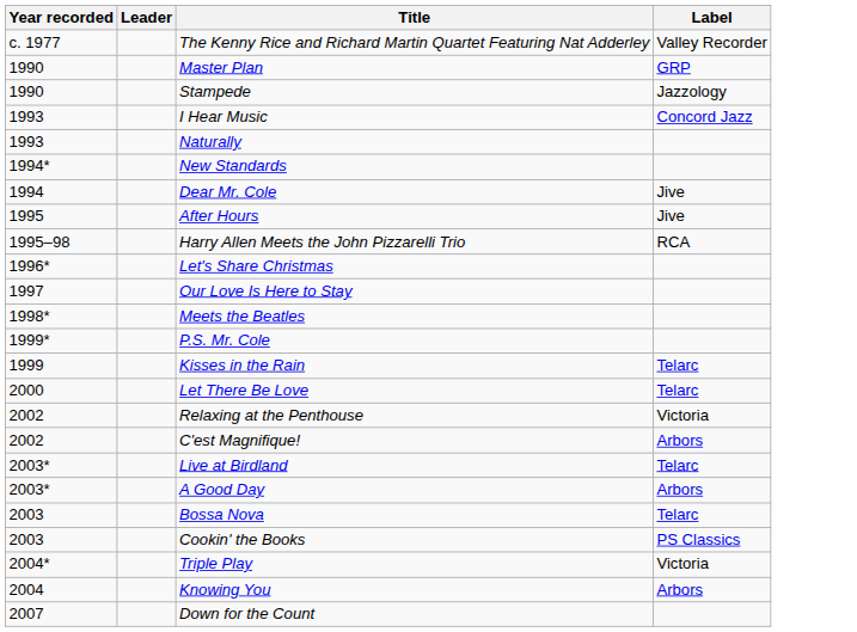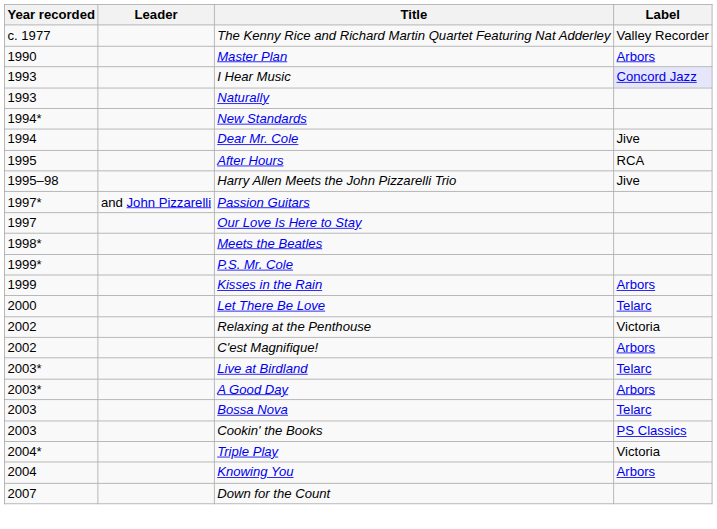 <table class="wikitable sortable">
 <tr>
 <th>Year recorded</th>
 <th>Leader</th>
 <th>Title</th>
 <th>Label</th>
 </tr>
 <tr>
 <td>c. 1977</td>
 <td></td>
 <td><em>The Kenny Rice and Richard Martin Quartet Featuring Nat Adderley</em></td>
 <td>Valley Recorder</td>
 </tr>
 <tr>
 <td>1990</td>
 <td></td>
 <td><em><a href='#'>Master Plan</a></em></td>
-<td><a href='#'>GRP</a></td>
-</tr>
-<tr>
-<td>1990</td>
-<td></td>
-<td><em>Stampede</em></td>
-<td>Jazzology</td>
+<td><a href='#'>Arbors</a></td>
 </tr>
 <tr>
 <td>1993</td>
 <td></td>
 <td><em>I Hear Music</em></td>
-<td><a href='#'>Concord Jazz</a></td>
+<td style="background: lavender;"><a href='#'>Concord Jazz</a></td>
 </tr>
 <tr>
 <td>1993</td>
 <td></td>
 <td><em><a href='#'>Naturally</a></em></td>
 <td></td>
 </tr>
 <tr>
 <td>1994*</td>
 <td></td>
 <td><em><a href='#'>New Standards</a></em></td>
 <td></td>
 </tr>
 <tr>
 <td>1994</td>
 <td></td>
 <td><em><a href='#'>Dear Mr. Cole</a></em></td>
 <td>Jive</td>
 </tr>
 <tr>
 <td>1995</td>
 <td></td>
 <td><em><a href='#'>After Hours</a></em></td>
-<td>Jive</td>
+<td>RCA</td>
 </tr>
 <tr>
 <td>1995–98</td>
 <td></td>
 <td><em>Harry Allen Meets the John Pizzarelli Trio</em></td>
-<td>RCA</td>
+<td>Jive</td>
 </tr>
 <tr>
-<td>1996*</td>
-<td></td>
-<td><em><a href='#'>Let's Share Christmas</a></em></td>
+<td>1997*</td>
+<td> and <a href='#'>John Pizzarelli</a></td>
+<td><em><a href='#'>Passion Guitars</a></em></td>
 <td></td>
 </tr>
 <tr>
 <td>1997</td>
 <td></td>
 <td><em><a href='#'>Our Love Is Here to Stay</a></em></td>
 <td></td>
 </tr>
 <tr>
 <td>1998*</td>
 <td></td>
 <td><em><a href='#'>Meets the Beatles</a></em></td>
 <td></td>
 </tr>
 <tr>
 <td>1999*</td>
 <td></td>
 <td><em><a href='#'>P.S. Mr. Cole</a></em></td>
 <td></td>
 </tr>
 <tr>
 <td>1999</td>
 <td></td>
 <td><em><a href='#'>Kisses in the Rain</a></em></td>
-<td><a href='#'>Telarc</a></td>
+<td><a href='#'>Arbors</a></td>
 </tr>
 <tr>
 <td>2000</td>
 <td></td>
 <td><em><a href='#'>Let There Be Love</a></em></td>
 <td><a href='#'>Telarc</a></td>
 </tr>
 <tr>
 <td>2002</td>
 <td></td>
 <td><em>Relaxing at the Penthouse</em></td>
 <td>Victoria</td>
 </tr>
 <tr>
 <td>2002</td>
 <td></td>
 <td><em>C'est Magnifique!</em></td>
 <td><a href='#'>Arbors</a></td>
 </tr>
 <tr>
 <td>2003*</td>
 <td></td>
 <td><em><a href='#'>Live at Birdland</a></em></td>
 <td><a href='#'>Telarc</a></td>
 </tr>
 <tr>
 <td>2003*</td>
 <td></td>
 <td><em><a href='#'>A Good Day</a></em></td>
 <td><a href='#'>Arbors</a></td>
 </tr>
 <tr>
 <td>2003</td>
 <td></td>
 <td><em><a href='#'>Bossa Nova</a></em></td>
 <td><a href='#'>Telarc</a></td>
 </tr>
 <tr>
 <td>2003</td>
 <td></td>
 <td><em>Cookin' the Books</em></td>
 <td><a href='#'>PS Classics</a></td>
 </tr>
 <tr>
 <td>2004*</td>
 <td></td>
 <td><em><a href='#'>Triple Play</a></em></td>
 <td>Victoria</td>
 </tr>
 <tr>
 <td>2004</td>
 <td></td>
 <td><em><a href='#'>Knowing You</a></em></td>
 <td><a href='#'>Arbors</a></td>
 </tr>
 <tr>
 <td>2007</td>
 <td></td>
 <td><em>Down for the Count</em></td>
 <td></td>
 </tr>
 </table>
